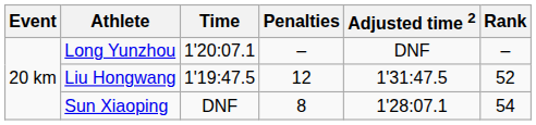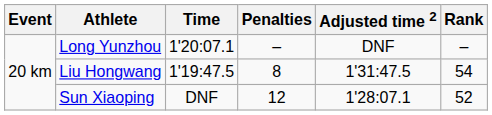 <table class="wikitable" style="font-size:90%">
 <tr>
 <th>Event</th>
 <th>Athlete</th>
 <th>Time</th>
 <th>Penalties</th>
 <th>Adjusted time <sup>2</sup></th>
 <th>Rank</th>
 </tr>
 <tr>
 <td rowspan="3">20 km</td>
 <td><a href='#'>Long Yunzhou</a></td>
 <td align="center">1'20:07.1</td>
 <td align="center">–</td>
 <td align="center">DNF</td>
 <td align="center">–</td>
 </tr>
 <tr>
 <td><a href='#'>Liu Hongwang</a></td>
 <td align="center">1'19:47.5</td>
-<td align="center">12</td>
+<td align="center">8</td>
 <td align="center">1'31:47.5</td>
-<td align="center">52</td>
+<td align="center">54</td>
 </tr>
 <tr>
 <td><a href='#'>Sun Xiaoping</a></td>
 <td align="center">DNF</td>
-<td align="center">8</td>
+<td align="center">12</td>
 <td align="center">1'28:07.1</td>
-<td align="center">54</td>
+<td align="center">52</td>
 </tr>
 </table>
